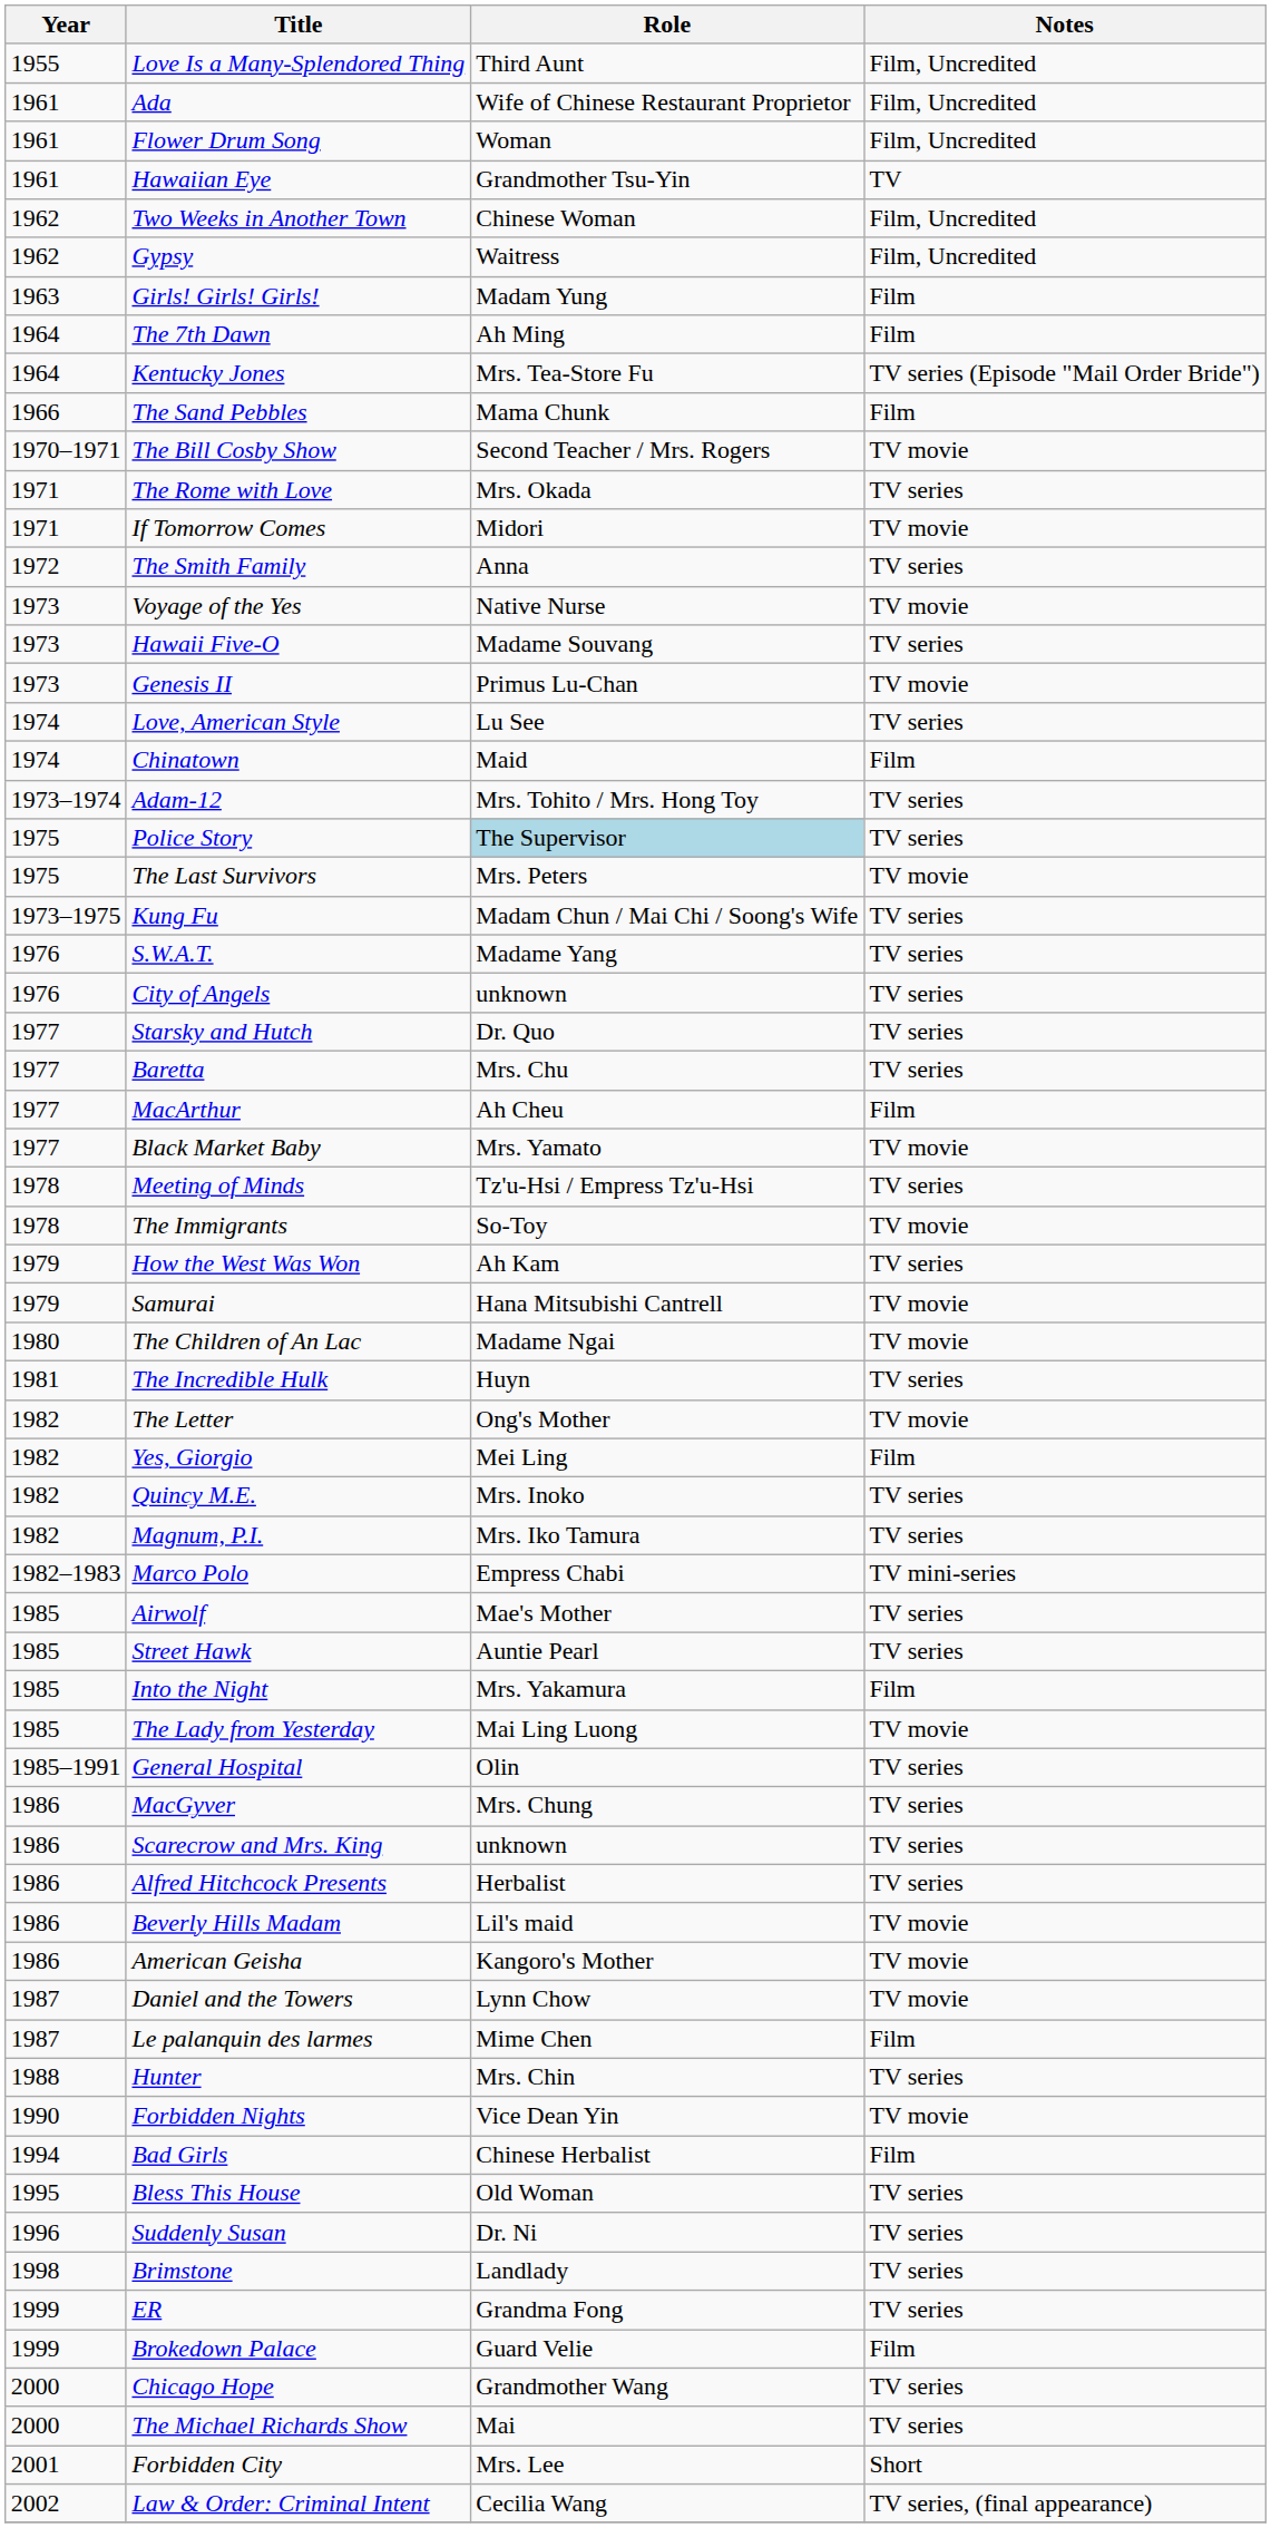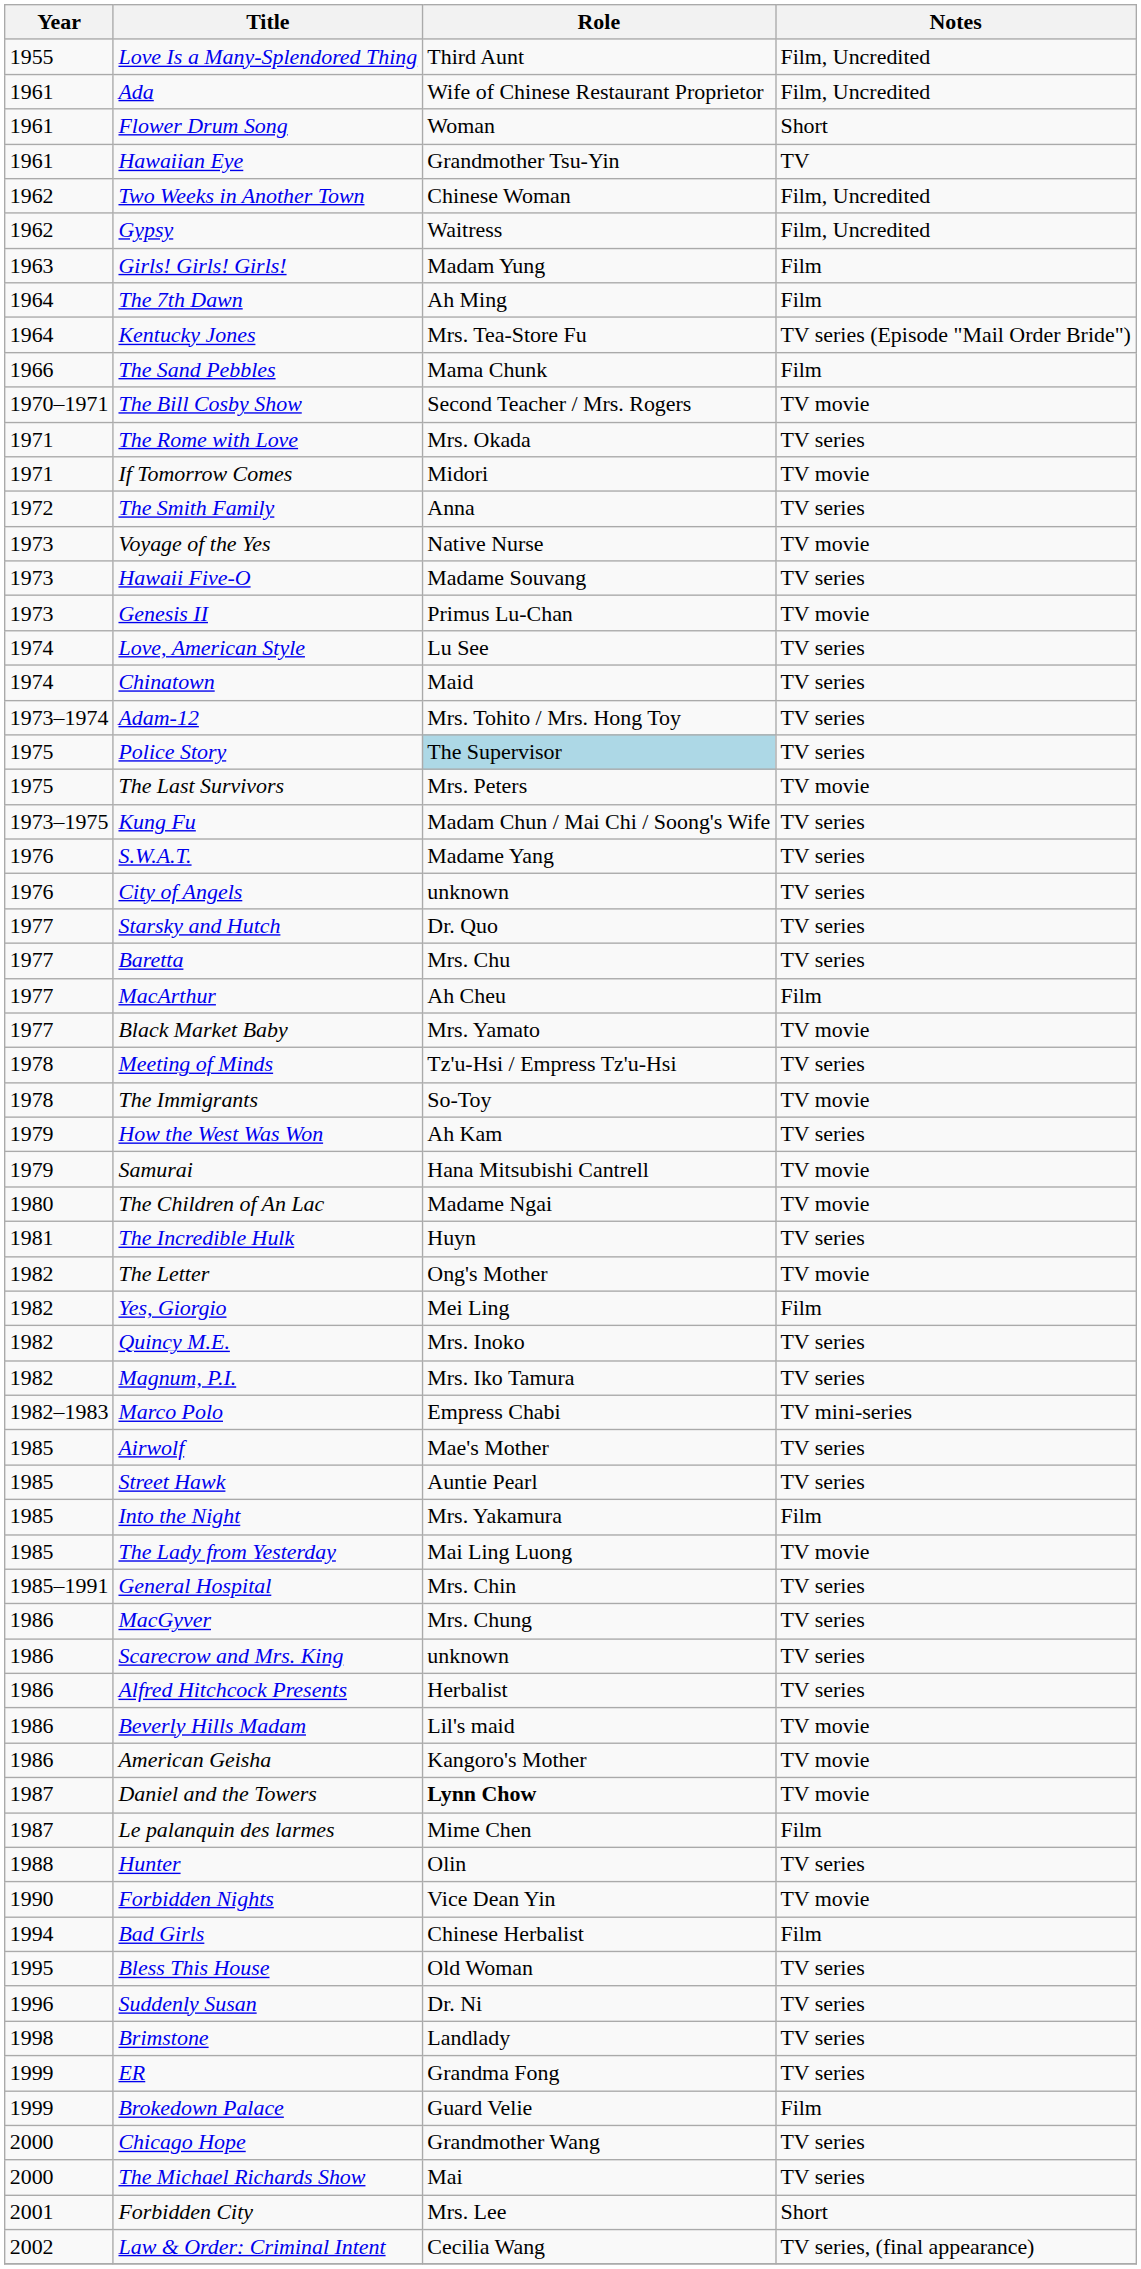 <table class="wikitable">
 <tr>
 <th>Year</th>
 <th>Title</th>
 <th>Role</th>
 <th>Notes</th>
 </tr>
 <tr>
 <td>1955</td>
 <td><em><a href='#'>Love Is a Many-Splendored Thing</a></em></td>
 <td>Third Aunt</td>
 <td>Film, Uncredited</td>
 </tr>
 <tr>
 <td>1961</td>
 <td><em><a href='#'>Ada</a></em></td>
 <td>Wife of Chinese Restaurant Proprietor</td>
 <td>Film, Uncredited</td>
 </tr>
 <tr>
 <td>1961</td>
 <td><em><a href='#'>Flower Drum Song</a></em></td>
 <td>Woman</td>
-<td>Film, Uncredited</td>
+<td>Short</td>
 </tr>
 <tr>
 <td>1961</td>
 <td><em><a href='#'>Hawaiian Eye</a></em></td>
 <td>Grandmother Tsu-Yin</td>
 <td>TV</td>
 </tr>
 <tr>
 <td>1962</td>
 <td><em><a href='#'>Two Weeks in Another Town</a></em></td>
 <td>Chinese Woman</td>
 <td>Film, Uncredited</td>
 </tr>
 <tr>
 <td>1962</td>
 <td><em><a href='#'>Gypsy</a></em></td>
 <td>Waitress</td>
 <td>Film, Uncredited</td>
 </tr>
 <tr>
 <td>1963</td>
 <td><em><a href='#'>Girls! Girls! Girls!</a></em></td>
 <td>Madam Yung</td>
 <td>Film</td>
 </tr>
 <tr>
 <td>1964</td>
 <td><em><a href='#'>The 7th Dawn</a></em></td>
 <td>Ah Ming</td>
 <td>Film</td>
 </tr>
 <tr>
 <td>1964</td>
 <td><em><a href='#'>Kentucky Jones</a></em></td>
 <td>Mrs. Tea-Store Fu</td>
 <td>TV series (Episode "Mail Order Bride")</td>
 </tr>
 <tr>
 <td>1966</td>
 <td><em><a href='#'>The Sand Pebbles</a></em></td>
 <td>Mama Chunk</td>
 <td>Film</td>
 </tr>
 <tr>
 <td>1970–1971</td>
 <td><em><a href='#'>The Bill Cosby Show</a></em></td>
 <td>Second Teacher / Mrs. Rogers</td>
 <td>TV movie</td>
 </tr>
 <tr>
 <td>1971</td>
 <td><em><a href='#'>The Rome with Love</a></em></td>
 <td>Mrs. Okada</td>
 <td>TV series</td>
 </tr>
 <tr>
 <td>1971</td>
 <td><em>If Tomorrow Comes</em></td>
 <td>Midori</td>
 <td>TV movie</td>
 </tr>
 <tr>
 <td>1972</td>
 <td><em><a href='#'>The Smith Family</a></em></td>
 <td>Anna</td>
 <td>TV series</td>
 </tr>
 <tr>
 <td>1973</td>
 <td><em>Voyage of the Yes</em></td>
 <td>Native Nurse</td>
 <td>TV movie</td>
 </tr>
 <tr>
 <td>1973</td>
 <td><em><a href='#'>Hawaii Five-O</a></em></td>
 <td>Madame Souvang</td>
 <td>TV series</td>
 </tr>
 <tr>
 <td>1973</td>
 <td><em><a href='#'>Genesis II</a></em></td>
 <td>Primus Lu-Chan</td>
 <td>TV movie</td>
 </tr>
 <tr>
 <td>1974</td>
 <td><em><a href='#'>Love, American Style</a></em></td>
 <td>Lu See</td>
 <td>TV series</td>
 </tr>
 <tr>
 <td>1974</td>
 <td><em><a href='#'>Chinatown</a></em></td>
 <td>Maid</td>
-<td>Film</td>
+<td>TV series</td>
 </tr>
 <tr>
 <td>1973–1974</td>
 <td><em><a href='#'>Adam-12</a></em></td>
 <td>Mrs. Tohito / Mrs. Hong Toy</td>
 <td>TV series</td>
 </tr>
 <tr>
 <td>1975</td>
 <td><em><a href='#'>Police Story</a></em></td>
 <td style="background: lightblue;">The Supervisor</td>
 <td>TV series</td>
 </tr>
 <tr>
 <td>1975</td>
 <td><em>The Last Survivors</em></td>
 <td>Mrs. Peters</td>
 <td>TV movie</td>
 </tr>
 <tr>
 <td>1973–1975</td>
 <td><em><a href='#'>Kung Fu</a></em></td>
 <td>Madam Chun / Mai Chi / Soong's Wife</td>
 <td>TV series</td>
 </tr>
 <tr>
 <td>1976</td>
 <td><em><a href='#'>S.W.A.T.</a></em></td>
 <td>Madame Yang</td>
 <td>TV series</td>
 </tr>
 <tr>
 <td>1976</td>
 <td><em><a href='#'>City of Angels</a></em></td>
 <td>unknown</td>
 <td>TV series</td>
 </tr>
 <tr>
 <td>1977</td>
 <td><em><a href='#'>Starsky and Hutch</a></em></td>
 <td>Dr. Quo</td>
 <td>TV series</td>
 </tr>
 <tr>
 <td>1977</td>
 <td><em><a href='#'>Baretta</a></em></td>
 <td>Mrs. Chu</td>
 <td>TV series</td>
 </tr>
 <tr>
 <td>1977</td>
 <td><em><a href='#'>MacArthur</a></em></td>
 <td>Ah Cheu</td>
 <td>Film</td>
 </tr>
 <tr>
 <td>1977</td>
 <td><em>Black Market Baby</em></td>
 <td>Mrs. Yamato</td>
 <td>TV movie</td>
 </tr>
 <tr>
 <td>1978</td>
 <td><em><a href='#'>Meeting of Minds</a></em></td>
 <td>Tz'u-Hsi / Empress Tz'u-Hsi</td>
 <td>TV series</td>
 </tr>
 <tr>
 <td>1978</td>
 <td><em>The Immigrants</em></td>
 <td>So-Toy</td>
 <td>TV movie</td>
 </tr>
 <tr>
 <td>1979</td>
 <td><em><a href='#'>How the West Was Won</a></em></td>
 <td>Ah Kam</td>
 <td>TV series</td>
 </tr>
 <tr>
 <td>1979</td>
 <td><em>Samurai</em></td>
 <td>Hana Mitsubishi Cantrell</td>
 <td>TV movie</td>
 </tr>
 <tr>
 <td>1980</td>
 <td><em>The Children of An Lac</em></td>
 <td>Madame Ngai</td>
 <td>TV movie</td>
 </tr>
 <tr>
 <td>1981</td>
 <td><em><a href='#'>The Incredible Hulk</a></em></td>
 <td>Huyn</td>
 <td>TV series</td>
 </tr>
 <tr>
 <td>1982</td>
 <td><em>The Letter</em></td>
 <td>Ong's Mother</td>
 <td>TV movie</td>
 </tr>
 <tr>
 <td>1982</td>
 <td><em><a href='#'>Yes, Giorgio</a></em></td>
 <td>Mei Ling</td>
 <td>Film</td>
 </tr>
 <tr>
 <td>1982</td>
 <td><em><a href='#'>Quincy M.E.</a></em></td>
 <td>Mrs. Inoko</td>
 <td>TV series</td>
 </tr>
 <tr>
 <td>1982</td>
 <td><em><a href='#'>Magnum, P.I.</a></em></td>
 <td>Mrs. Iko Tamura</td>
 <td>TV series</td>
 </tr>
 <tr>
 <td>1982–1983</td>
 <td><em><a href='#'>Marco Polo</a></em></td>
 <td>Empress Chabi</td>
 <td>TV mini-series</td>
 </tr>
 <tr>
 <td>1985</td>
 <td><em><a href='#'>Airwolf</a></em></td>
 <td>Mae's Mother</td>
 <td>TV series</td>
 </tr>
 <tr>
 <td>1985</td>
 <td><em><a href='#'>Street Hawk</a></em></td>
 <td>Auntie Pearl</td>
 <td>TV series</td>
 </tr>
 <tr>
 <td>1985</td>
 <td><em><a href='#'>Into the Night</a></em></td>
 <td>Mrs. Yakamura</td>
 <td>Film</td>
 </tr>
 <tr>
 <td>1985</td>
 <td><em><a href='#'>The Lady from Yesterday</a></em></td>
 <td>Mai Ling Luong</td>
 <td>TV movie</td>
 </tr>
 <tr>
 <td>1985–1991</td>
 <td><em><a href='#'>General  Hospital</a></em></td>
-<td>Olin</td>
+<td>Mrs. Chin</td>
 <td>TV series</td>
 </tr>
 <tr>
 <td>1986</td>
 <td><em><a href='#'>MacGyver</a></em></td>
 <td>Mrs. Chung</td>
 <td>TV series</td>
 </tr>
 <tr>
 <td>1986</td>
 <td><em><a href='#'>Scarecrow and Mrs. King</a></em></td>
 <td>unknown</td>
 <td>TV series</td>
 </tr>
 <tr>
 <td>1986</td>
 <td><em><a href='#'>Alfred Hitchcock Presents</a></em></td>
 <td>Herbalist</td>
 <td>TV series</td>
 </tr>
 <tr>
 <td>1986</td>
 <td><em><a href='#'>Beverly Hills Madam</a></em></td>
 <td>Lil's maid</td>
 <td>TV movie</td>
 </tr>
 <tr>
 <td>1986</td>
 <td><em>American Geisha</em></td>
 <td>Kangoro's Mother</td>
 <td>TV movie</td>
 </tr>
 <tr>
 <td>1987</td>
 <td><em>Daniel and the Towers</em></td>
-<td>Lynn Chow</td>
+<td><strong>Lynn Chow</strong></td>
 <td>TV movie</td>
 </tr>
 <tr>
 <td>1987</td>
 <td><em>Le palanquin des larmes</em></td>
 <td>Mime Chen</td>
 <td>Film</td>
 </tr>
 <tr>
 <td>1988</td>
 <td><em><a href='#'>Hunter</a></em></td>
-<td>Mrs. Chin</td>
+<td>Olin</td>
 <td>TV series</td>
 </tr>
 <tr>
 <td>1990</td>
 <td><em><a href='#'>Forbidden Nights</a></em></td>
 <td>Vice Dean Yin</td>
 <td>TV movie</td>
 </tr>
 <tr>
 <td>1994</td>
 <td><em><a href='#'>Bad Girls</a></em></td>
 <td>Chinese Herbalist</td>
 <td>Film</td>
 </tr>
 <tr>
 <td>1995</td>
 <td><em><a href='#'>Bless This House</a></em></td>
 <td>Old Woman</td>
 <td>TV series</td>
 </tr>
 <tr>
 <td>1996</td>
 <td><em><a href='#'>Suddenly Susan</a></em></td>
 <td>Dr. Ni</td>
 <td>TV series</td>
 </tr>
 <tr>
 <td>1998</td>
 <td><em><a href='#'>Brimstone</a></em></td>
 <td>Landlady</td>
 <td>TV series</td>
 </tr>
 <tr>
 <td>1999</td>
 <td><em><a href='#'>ER</a></em></td>
 <td>Grandma Fong</td>
 <td>TV series</td>
 </tr>
 <tr>
 <td>1999</td>
 <td><em><a href='#'>Brokedown Palace</a></em></td>
 <td>Guard Velie</td>
 <td>Film</td>
 </tr>
 <tr>
 <td>2000</td>
 <td><em><a href='#'>Chicago Hope</a></em></td>
 <td>Grandmother Wang</td>
 <td>TV series</td>
 </tr>
 <tr>
 <td>2000</td>
 <td><em><a href='#'>The Michael Richards Show</a></em></td>
 <td>Mai</td>
 <td>TV series</td>
 </tr>
 <tr>
 <td>2001</td>
 <td><em>Forbidden City</em></td>
 <td>Mrs. Lee</td>
 <td>Short</td>
 </tr>
 <tr>
 <td>2002</td>
 <td><em><a href='#'>Law & Order: Criminal Intent</a></em></td>
 <td>Cecilia Wang</td>
 <td>TV series, (final appearance)</td>
 </tr>
 <tr>
 </tr>
 </table>
